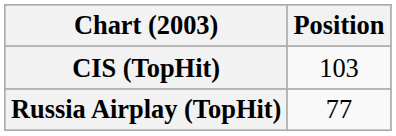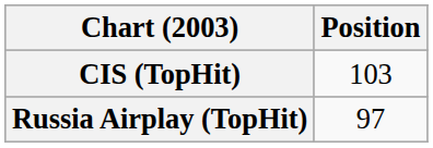 <table class="wikitable plainrowheaders" style="text-align:center">
 <tr>
 <th>Chart (2003)</th>
 <th>Position</th>
 </tr>
 <tr>
 <th scope="row">CIS (TopHit)</th>
 <td>103</td>
 </tr>
 <tr>
 <th scope="row">Russia Airplay (TopHit)</th>
-<td>77</td>
+<td>97</td>
 </tr>
 </table>
